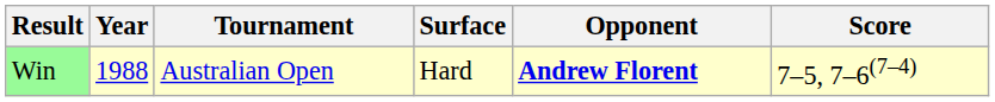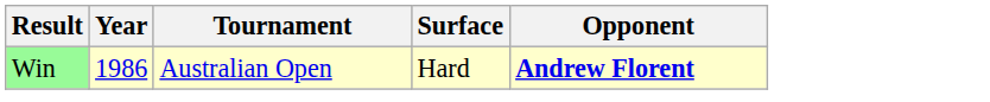 <table class="sortable wikitable">
 <tr>
 <th style="width:40px;">Result</th>
 <th style="width:30px;">Year</th>
 <th style="width:150px;">Tournament</th>
 <th style="width:50px;">Surface</th>
 <th style="width:150px;">Opponent</th>
-<th style="width:125px;" class="unsortable">Score</th>
 </tr>
 <tr style="background:#ffffcc;">
 <td style="background:#98fb98;">Win</td>
-<td><a href='#'>1988</a></td>
+<td><a href='#'>1986</a></td>
 <td><a href='#'>Australian Open</a></td>
 <td>Hard</td>
 <td><strong> <a href='#'>Andrew Florent</a></strong></td>
-<td>7–5, 7–6<sup>(7–4)</sup></td>
 </tr>
 </table>
